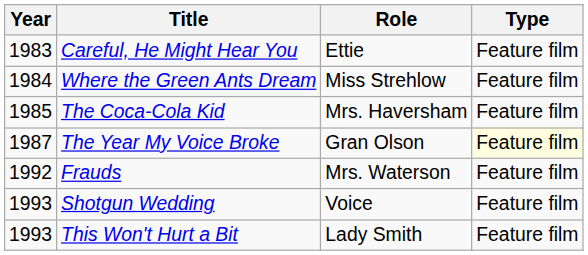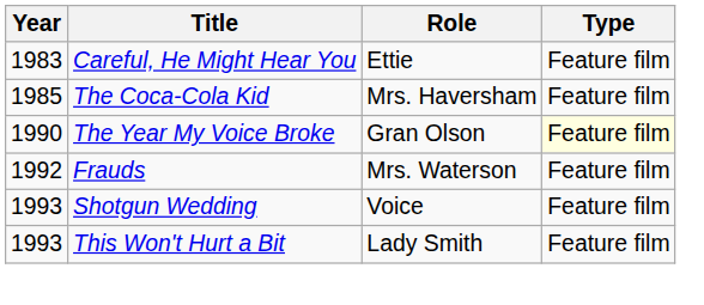 <table class="wikitable">
 <tr>
 <th>Year</th>
 <th>Title</th>
 <th>Role</th>
 <th>Type</th>
 </tr>
 <tr>
 <td>1983</td>
 <td><em><a href='#'>Careful, He Might Hear You</a></em></td>
 <td>Ettie</td>
 <td>Feature film</td>
 </tr>
 <tr>
-<td>1984</td>
-<td><em><a href='#'>Where the Green Ants Dream</a></em></td>
-<td>Miss Strehlow</td>
-<td>Feature film</td>
-</tr>
-<tr>
 <td>1985</td>
 <td><em><a href='#'>The Coca-Cola Kid</a></em></td>
 <td>Mrs. Haversham</td>
 <td>Feature film</td>
 </tr>
 <tr>
-<td>1987</td>
+<td>1990</td>
 <td><em><a href='#'>The Year My Voice Broke</a></em></td>
 <td>Gran Olson</td>
 <td style="background: lightyellow;">Feature film</td>
 </tr>
 <tr>
 <td>1992</td>
 <td><em><a href='#'>Frauds</a></em></td>
 <td>Mrs. Waterson</td>
 <td>Feature film</td>
 </tr>
 <tr>
 <td>1993</td>
 <td><em><a href='#'>Shotgun Wedding</a></em></td>
 <td>Voice</td>
 <td>Feature film</td>
 </tr>
 <tr>
 <td>1993</td>
 <td><em><a href='#'>This Won't Hurt a Bit</a></em></td>
 <td>Lady Smith</td>
 <td>Feature film</td>
 </tr>
 </table>
